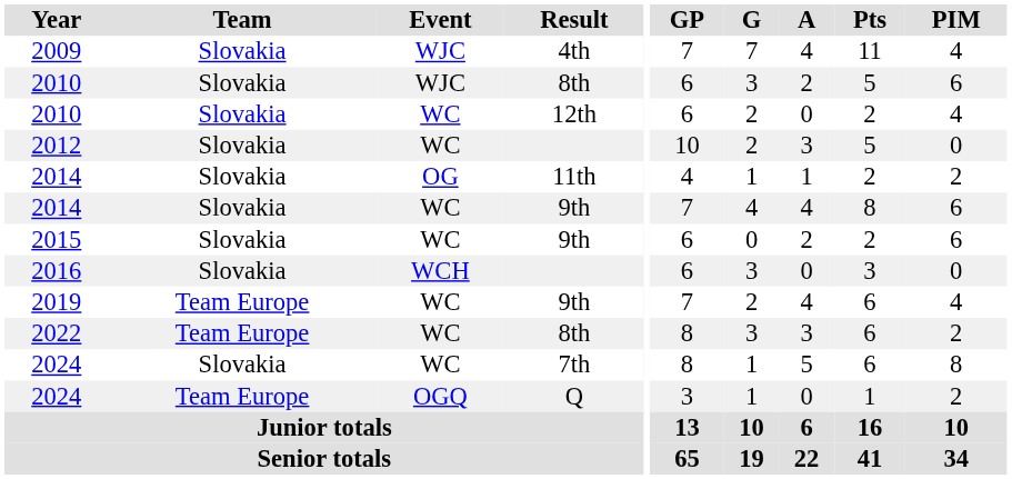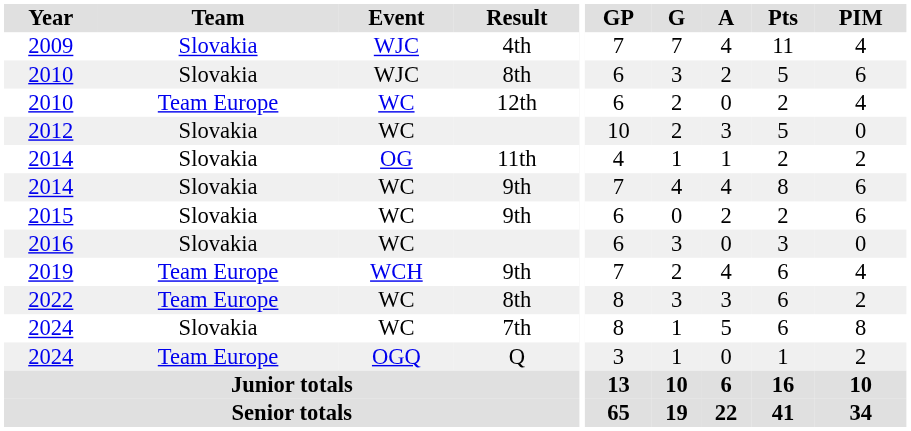 <table border="0" cellpadding="1" cellspacing="0" ID="Table3" style="text-align:center; width:40em;">
 <tr bgcolor="#e0e0e0">
 <th>Year</th>
 <th>Team</th>
 <th>Event</th>
 <th>Result</th>
 <th rowspan="99" bgcolor="#ffffff"></th>
 <th>GP</th>
 <th>G</th>
 <th>A</th>
 <th>Pts</th>
 <th>PIM</th>
 </tr>
 <tr>
 <td><a href='#'>2009</a></td>
 <td><a href='#'>Slovakia</a></td>
 <td><a href='#'>WJC</a></td>
 <td>4th</td>
 <td>7</td>
 <td>7</td>
 <td>4</td>
 <td>11</td>
 <td>4</td>
 </tr>
 <tr bgcolor="#f0f0f0">
 <td><a href='#'>2010</a></td>
 <td>Slovakia</td>
 <td>WJC</td>
 <td>8th</td>
 <td>6</td>
 <td>3</td>
 <td>2</td>
 <td>5</td>
 <td>6</td>
 </tr>
 <tr>
 <td><a href='#'>2010</a></td>
-<td><a href='#'>Slovakia</a></td>
+<td><a href='#'>Team Europe</a></td>
 <td><a href='#'>WC</a></td>
 <td>12th</td>
 <td>6</td>
 <td>2</td>
 <td>0</td>
 <td>2</td>
 <td>4</td>
 </tr>
 <tr bgcolor="#f0f0f0">
 <td><a href='#'>2012</a></td>
 <td>Slovakia</td>
 <td>WC</td>
 <td></td>
 <td>10</td>
 <td>2</td>
 <td>3</td>
 <td>5</td>
 <td>0</td>
 </tr>
 <tr>
 <td><a href='#'>2014</a></td>
 <td>Slovakia</td>
 <td><a href='#'>OG</a></td>
 <td>11th</td>
 <td>4</td>
 <td>1</td>
 <td>1</td>
 <td>2</td>
 <td>2</td>
 </tr>
 <tr bgcolor="#f0f0f0">
 <td><a href='#'>2014</a></td>
 <td>Slovakia</td>
 <td>WC</td>
 <td>9th</td>
 <td>7</td>
 <td>4</td>
 <td>4</td>
 <td>8</td>
 <td>6</td>
 </tr>
 <tr>
 <td><a href='#'>2015</a></td>
 <td>Slovakia</td>
 <td>WC</td>
 <td>9th</td>
 <td>6</td>
 <td>0</td>
 <td>2</td>
 <td>2</td>
 <td>6</td>
 </tr>
 <tr bgcolor="#f0f0f0">
 <td><a href='#'>2016</a></td>
 <td>Slovakia</td>
-<td><a href='#'>WCH</a></td>
+<td>WC</td>
 <td></td>
 <td>6</td>
 <td>3</td>
 <td>0</td>
 <td>3</td>
 <td>0</td>
 </tr>
 <tr>
 <td><a href='#'>2019</a></td>
 <td><a href='#'>Team Europe</a></td>
-<td>WC</td>
+<td><a href='#'>WCH</a></td>
 <td>9th</td>
 <td>7</td>
 <td>2</td>
 <td>4</td>
 <td>6</td>
 <td>4</td>
 </tr>
 <tr bgcolor="#f0f0f0">
 <td><a href='#'>2022</a></td>
 <td><a href='#'>Team Europe</a></td>
 <td>WC</td>
 <td>8th</td>
 <td>8</td>
 <td>3</td>
 <td>3</td>
 <td>6</td>
 <td>2</td>
 </tr>
 <tr>
 <td><a href='#'>2024</a></td>
 <td>Slovakia</td>
 <td>WC</td>
 <td>7th</td>
 <td>8</td>
 <td>1</td>
 <td>5</td>
 <td>6</td>
 <td>8</td>
 </tr>
 <tr bgcolor="#f0f0f0">
 <td><a href='#'>2024</a></td>
 <td><a href='#'>Team Europe</a></td>
 <td><a href='#'>OGQ</a></td>
 <td>Q</td>
 <td>3</td>
 <td>1</td>
 <td>0</td>
 <td>1</td>
 <td>2</td>
 </tr>
 <tr bgcolor="#e0e0e0">
 <th colspan="4">Junior totals</th>
 <th>13</th>
 <th>10</th>
 <th>6</th>
 <th>16</th>
 <th>10</th>
 </tr>
 <tr bgcolor="#e0e0e0">
 <th colspan="4">Senior totals</th>
 <th>65</th>
 <th>19</th>
 <th>22</th>
 <th>41</th>
 <th>34</th>
 </tr>
 </table>
